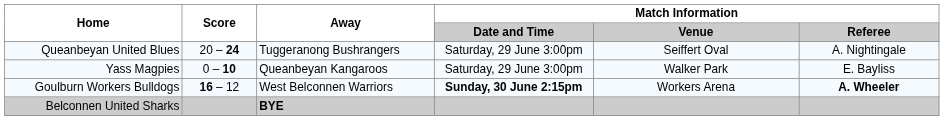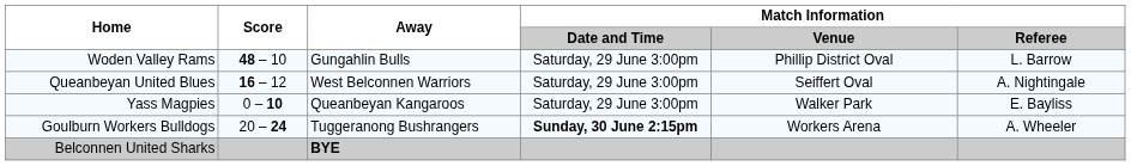 <table border="1" cellpadding="3" cellspacing="0" width="100%" style="border-collapse:collapse;  text-align:center;">
 <tr>
 <th rowspan="2" width="19%">Home</th>
 <th rowspan="2" width="8%">Score</th>
 <th rowspan="2" width="19%">Away</th>
 <th colspan="3">Match Information</th>
 </tr>
 <tr bgcolor="#CCCCCC">
 <th width="17%">Date and Time</th>
 <th width="22%">Venue</th>
 <th width="50%">Referee</th>
 </tr>
 <tr style="text-align:center; background:#f5faff;">
+<td align="right">Woden Valley Rams </td>
+<td><strong>48</strong> – 10</td>
+<td align="left"> Gungahlin Bulls</td>
+<td>Saturday, 29 June 3:00pm</td>
+<td>Phillip District Oval</td>
+<td>L. Barrow</td>
+</tr>
+<tr style="text-align:center; background:#f5faff;">
 <td align="right">Queanbeyan United Blues </td>
-<td>20 – <strong>24</strong></td>
-<td align="left"> Tuggeranong Bushrangers</td>
+<td><strong>16</strong> – 12</td>
+<td align="left"> West Belconnen Warriors</td>
 <td>Saturday, 29 June 3:00pm</td>
 <td>Seiffert Oval</td>
 <td>A. Nightingale</td>
 </tr>
 <tr style="text-align:center; background:#f5faff;">
 <td align="right">Yass Magpies </td>
 <td>0 – <strong>10</strong></td>
 <td align="left"> Queanbeyan Kangaroos</td>
 <td>Saturday, 29 June 3:00pm</td>
 <td>Walker Park</td>
 <td>E. Bayliss</td>
 </tr>
 <tr style="text-align:center; background:#f5faff;">
 <td align="right">Goulburn Workers Bulldogs <strong></strong></td>
-<td><strong>16</strong> – 12</td>
-<td align="left"> West Belconnen Warriors</td>
+<td>20 – <strong>24</strong></td>
+<td align="left"> Tuggeranong Bushrangers</td>
 <td><strong>Sunday, 30 June 2:15pm</strong></td>
 <td>Workers Arena</td>
-<td><strong>A. Wheeler</strong></td>
+<td>A. Wheeler</td>
 </tr>
 <tr style="text-align:center; background:#CCCCCC;">
 <td align="right">Belconnen United Sharks </td>
 <td></td>
 <td align="left"><strong>BYE</strong></td>
 <td></td>
 <td></td>
 <td></td>
 </tr>
 </table>
